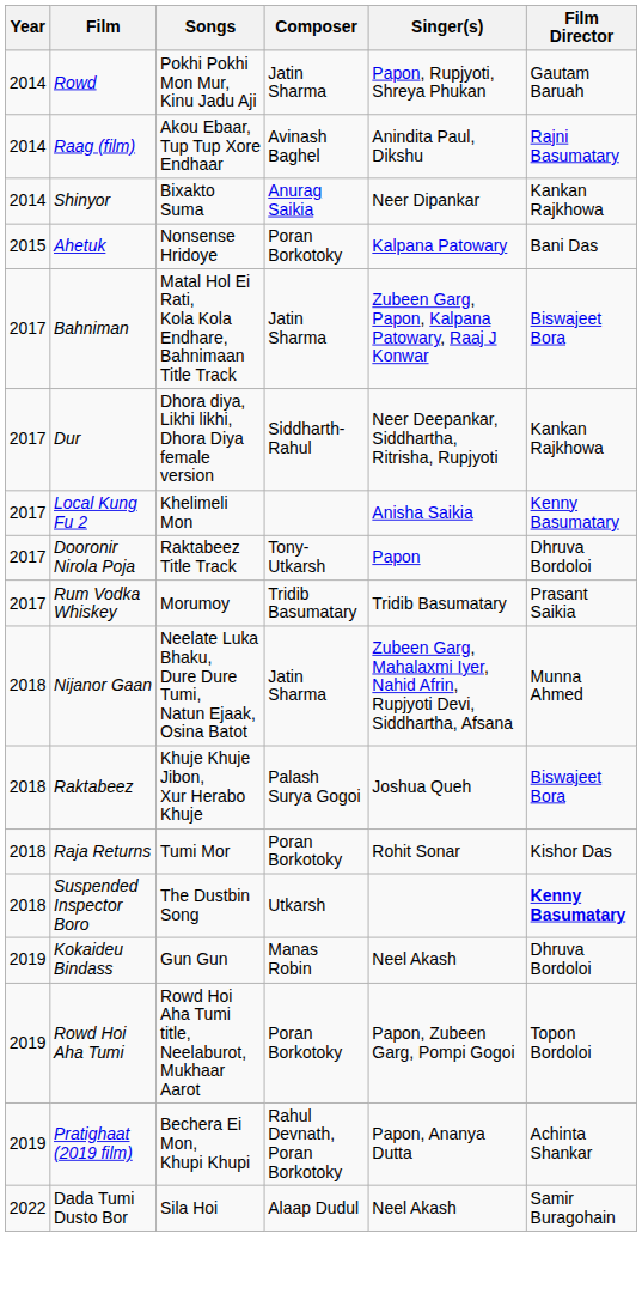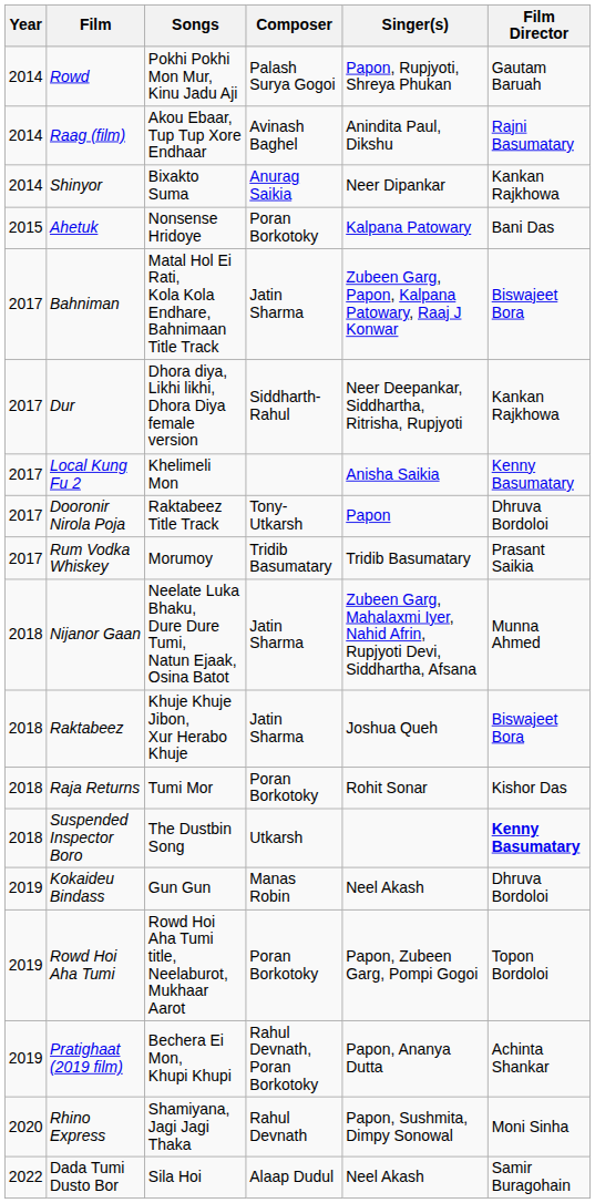 <table class="wikitable">
 <tr style="background:#ccc; text-align:center;">
 <th>Year</th>
 <th>Film</th>
 <th>Songs</th>
 <th>Composer</th>
 <th>Singer(s)</th>
 <th>Film Director</th>
 </tr>
 <tr>
 <td>2014</td>
 <td><em><a href='#'>Rowd</a></em></td>
 <td>Pokhi Pokhi Mon Mur,<br>Kinu Jadu Aji</td>
-<td>Jatin Sharma</td>
+<td>Palash Surya Gogoi</td>
 <td><a href='#'>Papon</a>, Rupjyoti, Shreya Phukan</td>
 <td>Gautam Baruah</td>
 </tr>
 <tr>
 <td>2014</td>
 <td><em><a href='#'>Raag (film)</a></em></td>
 <td>Akou Ebaar,<br>Tup Tup Xore Endhaar</td>
 <td>Avinash Baghel</td>
 <td>Anindita Paul, Dikshu</td>
 <td><a href='#'>Rajni Basumatary</a></td>
 </tr>
 <tr>
 <td>2014</td>
 <td><em>Shinyor</em></td>
 <td>Bixakto Suma</td>
 <td><a href='#'>Anurag Saikia</a></td>
 <td>Neer Dipankar</td>
 <td>Kankan Rajkhowa</td>
 </tr>
 <tr>
 <td>2015</td>
 <td><em><a href='#'>Ahetuk</a></em></td>
 <td>Nonsense Hridoye</td>
 <td>Poran Borkotoky</td>
 <td><a href='#'>Kalpana Patowary</a></td>
 <td>Bani Das</td>
 </tr>
 <tr>
 <td>2017</td>
 <td><em>Bahniman</em></td>
 <td>Matal Hol Ei Rati, <br>Kola Kola Endhare,<br>Bahnimaan Title Track</td>
 <td>Jatin Sharma</td>
 <td><a href='#'>Zubeen Garg</a>, <a href='#'>Papon</a>, <a href='#'>Kalpana Patowary</a>, <a href='#'>Raaj J Konwar</a></td>
 <td><a href='#'>Biswajeet Bora</a></td>
 </tr>
 <tr>
 <td>2017</td>
 <td><em>Dur</em></td>
 <td>Dhora diya,<br> Likhi likhi,<br> Dhora Diya female version</td>
 <td>Siddharth- Rahul</td>
 <td>Neer Deepankar, Siddhartha, Ritrisha, Rupjyoti</td>
 <td>Kankan Rajkhowa</td>
 </tr>
 <tr>
 <td>2017</td>
 <td><em><a href='#'>Local Kung Fu 2</a></em></td>
 <td>Khelimeli Mon</td>
 <td></td>
 <td><a href='#'>Anisha Saikia</a></td>
 <td><a href='#'>Kenny Basumatary</a></td>
 </tr>
 <tr>
 <td>2017</td>
 <td><em>Dooronir Nirola Poja</em></td>
 <td>Raktabeez Title Track</td>
 <td>Tony-Utkarsh</td>
 <td><a href='#'>Papon</a></td>
 <td>Dhruva Bordoloi</td>
 </tr>
 <tr>
 <td>2017</td>
 <td><em>Rum Vodka Whiskey</em></td>
 <td>Morumoy</td>
 <td>Tridib Basumatary</td>
 <td>Tridib Basumatary</td>
 <td>Prasant Saikia</td>
 </tr>
 <tr>
 <td>2018</td>
 <td><em>Nijanor Gaan</em></td>
 <td>Neelate Luka Bhaku,<br>Dure Dure Tumi,<br>Natun Ejaak,<br>Osina Batot</td>
 <td>Jatin Sharma</td>
 <td><a href='#'>Zubeen Garg</a>, <a href='#'>Mahalaxmi Iyer</a>, <a href='#'>Nahid Afrin</a>, Rupjyoti Devi, Siddhartha, Afsana</td>
 <td>Munna Ahmed</td>
 </tr>
 <tr>
 <td>2018</td>
 <td><em>Raktabeez</em></td>
 <td>Khuje Khuje Jibon,<br>Xur Herabo Khuje</td>
-<td>Palash Surya Gogoi</td>
+<td>Jatin Sharma</td>
 <td>Joshua Queh</td>
 <td><a href='#'>Biswajeet Bora</a></td>
 </tr>
 <tr>
 <td>2018</td>
 <td><em>Raja Returns</em></td>
 <td>Tumi Mor</td>
 <td>Poran Borkotoky</td>
 <td>Rohit Sonar</td>
 <td>Kishor Das</td>
 </tr>
 <tr>
 <td>2018</td>
 <td><em>Suspended Inspector Boro</em></td>
 <td>The Dustbin Song</td>
 <td>Utkarsh</td>
 <td></td>
 <td><strong><a href='#'>Kenny Basumatary</a></strong></td>
 </tr>
 <tr>
 <td>2019</td>
 <td><em>Kokaideu Bindass</em></td>
 <td>Gun Gun</td>
 <td>Manas Robin</td>
 <td>Neel Akash</td>
 <td>Dhruva Bordoloi</td>
 </tr>
 <tr>
 <td>2019</td>
 <td><em>Rowd Hoi Aha Tumi</em></td>
 <td>Rowd Hoi Aha Tumi title,<br>Neelaburot,<br>Mukhaar Aarot</td>
 <td>Poran Borkotoky</td>
 <td>Papon, Zubeen Garg, Pompi Gogoi</td>
 <td>Topon Bordoloi</td>
 </tr>
 <tr>
 <td>2019</td>
 <td><em><a href='#'>Pratighaat (2019 film)</a></em></td>
 <td>Bechera Ei Mon,<br>Khupi Khupi</td>
 <td>Rahul Devnath,<br>Poran Borkotoky</td>
 <td>Papon, Ananya Dutta</td>
 <td>Achinta Shankar</td>
 </tr>
 <tr>
+<td>2020</td>
+<td><em>Rhino Express</em></td>
+<td>Shamiyana,<br>Jagi Jagi Thaka</td>
+<td>Rahul Devnath</td>
+<td>Papon, Sushmita, Dimpy Sonowal</td>
+<td>Moni Sinha</td>
+</tr>
+<tr>
 <td>2022</td>
 <td>Dada Tumi Dusto Bor</td>
 <td>Sila Hoi</td>
 <td>Alaap Dudul</td>
 <td>Neel Akash</td>
 <td>Samir Buragohain</td>
 </tr>
 </table>
